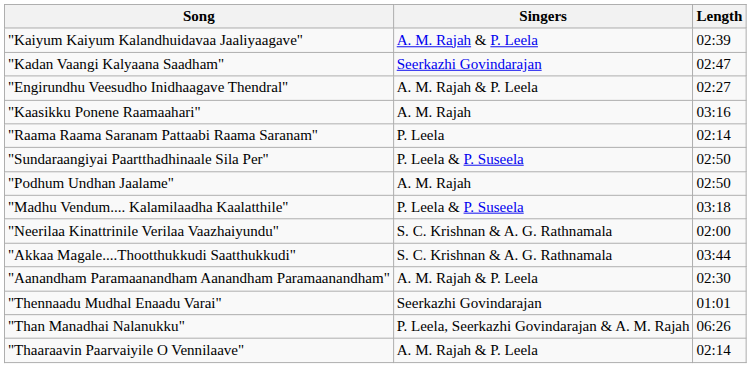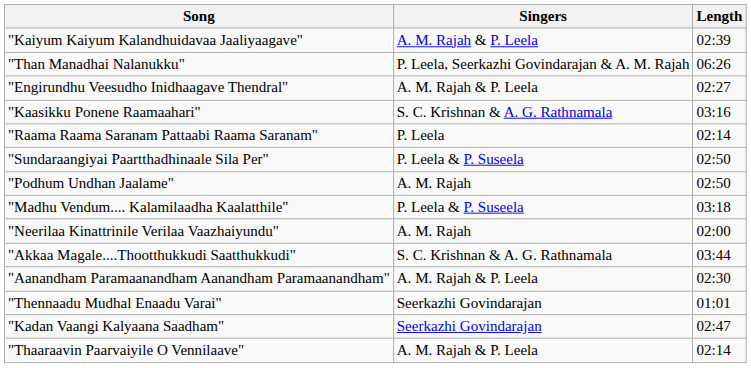 <table class="wikitable" style="font-size:100%;">
 <tr>
 <th>Song</th>
 <th>Singers</th>
 <th>Length</th>
 </tr>
 <tr>
 <td>"Kaiyum Kaiyum Kalandhuidavaa Jaaliyaagave"</td>
 <td><a href='#'>A. M. Rajah</a> & <a href='#'>P. Leela</a></td>
 <td>02:39</td>
 </tr>
 <tr>
-<td>"Kadan Vaangi Kalyaana Saadham"</td>
-<td><a href='#'>Seerkazhi Govindarajan</a></td>
-<td>02:47</td>
+<td>"Than Manadhai Nalanukku"</td>
+<td>P. Leela, Seerkazhi Govindarajan & A. M. Rajah</td>
+<td>06:26</td>
 </tr>
 <tr>
 <td>"Engirundhu Veesudho Inidhaagave Thendral"</td>
 <td>A. M. Rajah & P. Leela</td>
 <td>02:27</td>
 </tr>
 <tr>
 <td>"Kaasikku Ponene Raamaahari"</td>
-<td>A. M. Rajah</td>
+<td>S. C. Krishnan &  <a href='#'>A. G. Rathnamala</a></td>
 <td>03:16</td>
 </tr>
 <tr>
 <td>"Raama Raama Saranam Pattaabi Raama Saranam"</td>
 <td>P. Leela</td>
 <td>02:14</td>
 </tr>
 <tr>
 <td>"Sundaraangiyai Paartthadhinaale Sila Per"</td>
 <td>P. Leela & <a href='#'>P. Suseela</a></td>
 <td>02:50</td>
 </tr>
 <tr>
 <td>"Podhum Undhan Jaalame"</td>
 <td>A. M. Rajah</td>
 <td>02:50</td>
 </tr>
 <tr>
 <td>"Madhu Vendum.... Kalamilaadha Kaalatthile"</td>
 <td>P. Leela & <a href='#'>P. Suseela</a></td>
 <td>03:18</td>
 </tr>
 <tr>
 <td>"Neerilaa Kinattrinile Verilaa Vaazhaiyundu"</td>
-<td>S. C. Krishnan &  A. G. Rathnamala</td>
+<td>A. M. Rajah</td>
 <td>02:00</td>
 </tr>
 <tr>
 <td>"Akkaa Magale....Thootthukkudi Saatthukkudi"</td>
 <td>S. C. Krishnan &  A. G. Rathnamala</td>
 <td>03:44</td>
 </tr>
 <tr>
 <td>"Aanandham Paramaanandham Aanandham Paramaanandham"</td>
 <td>A. M. Rajah & P. Leela</td>
 <td>02:30</td>
 </tr>
 <tr>
 <td>"Thennaadu Mudhal Enaadu Varai"</td>
 <td>Seerkazhi Govindarajan</td>
 <td>01:01</td>
 </tr>
 <tr>
-<td>"Than Manadhai Nalanukku"</td>
-<td>P. Leela, Seerkazhi Govindarajan & A. M. Rajah</td>
-<td>06:26</td>
+<td>"Kadan Vaangi Kalyaana Saadham"</td>
+<td><a href='#'>Seerkazhi Govindarajan</a></td>
+<td>02:47</td>
 </tr>
 <tr>
 <td>"Thaaraavin Paarvaiyile O Vennilaave"</td>
 <td>A. M. Rajah & P. Leela</td>
 <td>02:14</td>
 </tr>
 </table>
